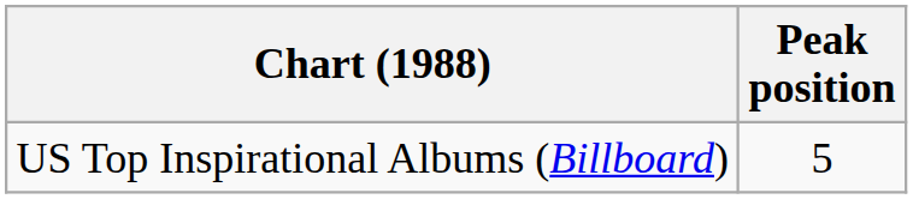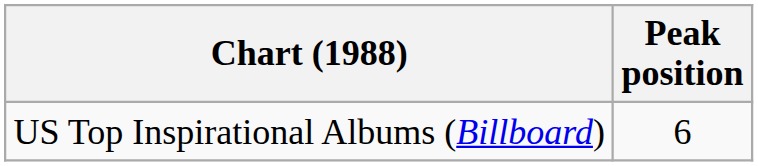 <table class="wikitable">
 <tr>
 <th>Chart (1988)</th>
 <th>Peak<br>position</th>
 </tr>
 <tr>
 <td>US Top Inspirational Albums (<em><a href='#'>Billboard</a></em>)</td>
-<td style="text-align:center;">5</td>
+<td style="text-align:center;">6</td>
 </tr>
 </table>
